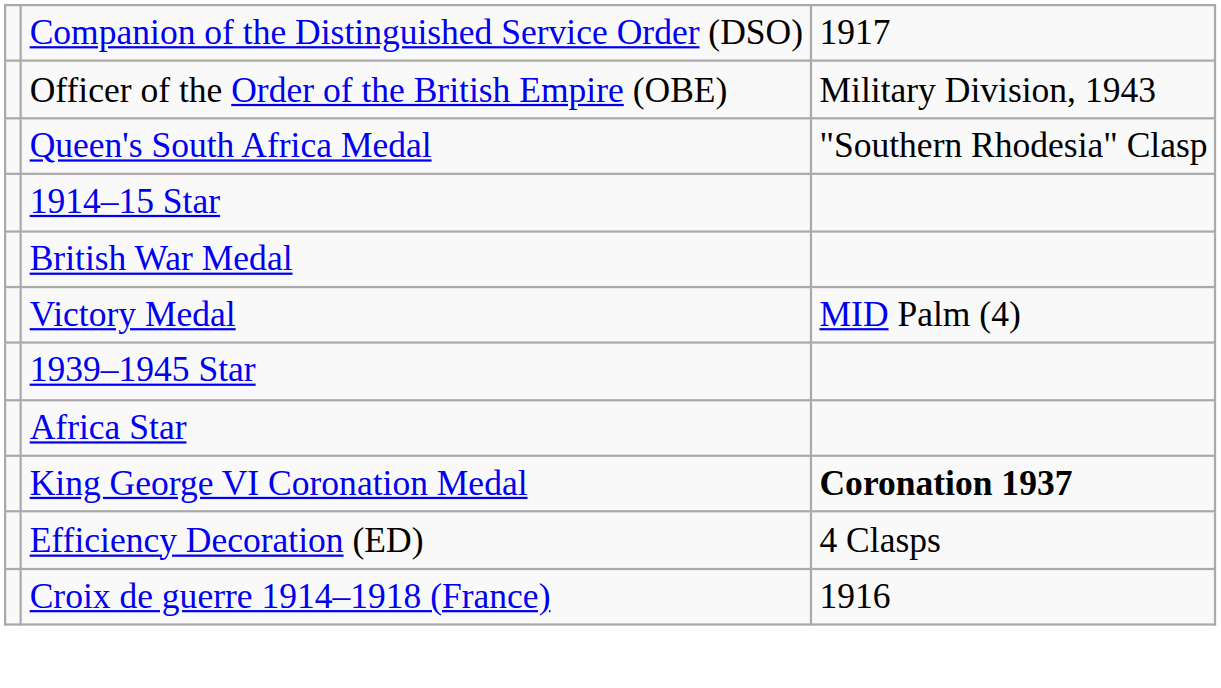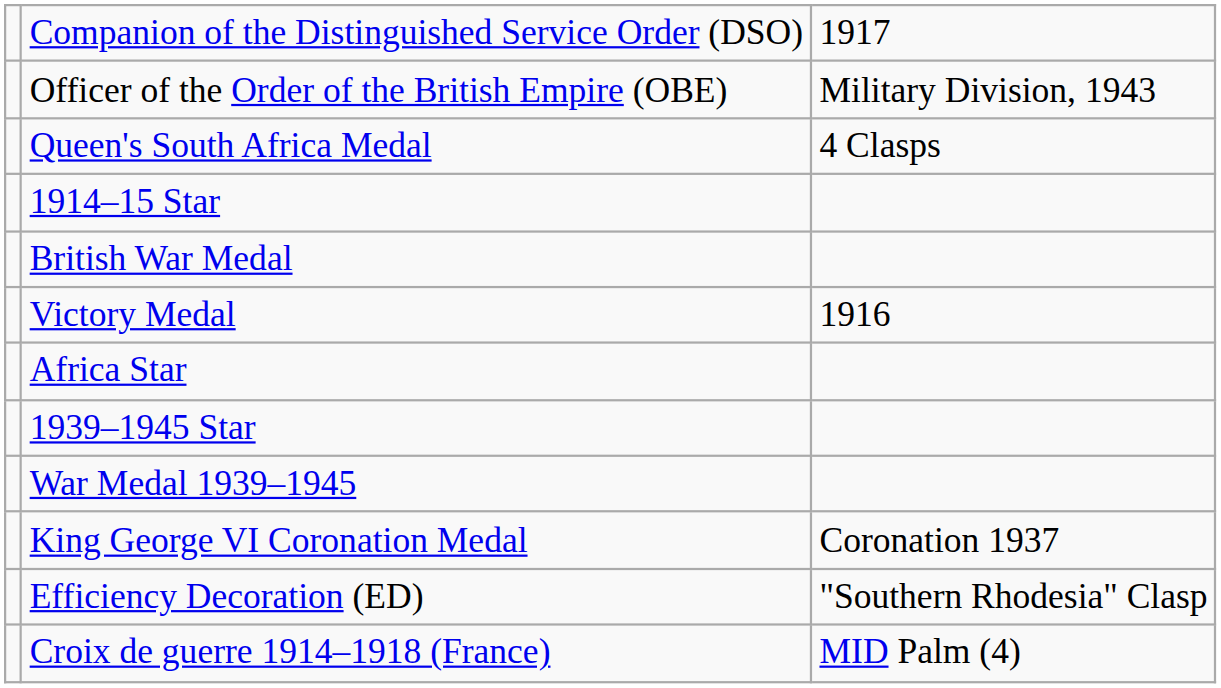 <table class="wikitable">
 <tr>
 <td></td>
 <td><a href='#'>Companion of the Distinguished Service Order</a> (DSO)</td>
 <td>1917</td>
 </tr>
 <tr>
 <td></td>
 <td>Officer of the <a href='#'>Order of the British Empire</a> (OBE)</td>
 <td>Military Division, 1943</td>
 </tr>
 <tr>
 <td></td>
 <td><a href='#'>Queen's South Africa Medal</a></td>
-<td>"Southern Rhodesia" Clasp</td>
+<td>4 Clasps</td>
 </tr>
 <tr>
 <td></td>
 <td><a href='#'>1914–15 Star</a></td>
 <td></td>
 </tr>
 <tr>
 <td></td>
 <td><a href='#'>British War Medal</a></td>
 <td></td>
 </tr>
 <tr>
 <td></td>
 <td><a href='#'>Victory Medal</a></td>
-<td><a href='#'>MID</a> Palm (4)</td>
+<td>1916</td>
+</tr>
+<tr>
+<td></td>
+<td><a href='#'>Africa Star</a></td>
+<td></td>
 </tr>
 <tr>
 <td></td>
 <td><a href='#'>1939–1945 Star</a></td>
 <td></td>
 </tr>
 <tr>
 <td></td>
-<td><a href='#'>Africa Star</a></td>
+<td><a href='#'>War Medal 1939–1945</a></td>
 <td></td>
 </tr>
 <tr>
 <td></td>
 <td><a href='#'>King George VI Coronation Medal</a></td>
-<td><strong>Coronation 1937</strong></td>
+<td>Coronation 1937</td>
 </tr>
 <tr>
 <td></td>
 <td><a href='#'>Efficiency Decoration</a> (ED)</td>
-<td>4 Clasps</td>
+<td>"Southern Rhodesia" Clasp</td>
 </tr>
 <tr>
 <td></td>
 <td><a href='#'>Croix de guerre 1914–1918 (France)</a></td>
-<td>1916</td>
+<td><a href='#'>MID</a> Palm (4)</td>
 </tr>
 </table>
